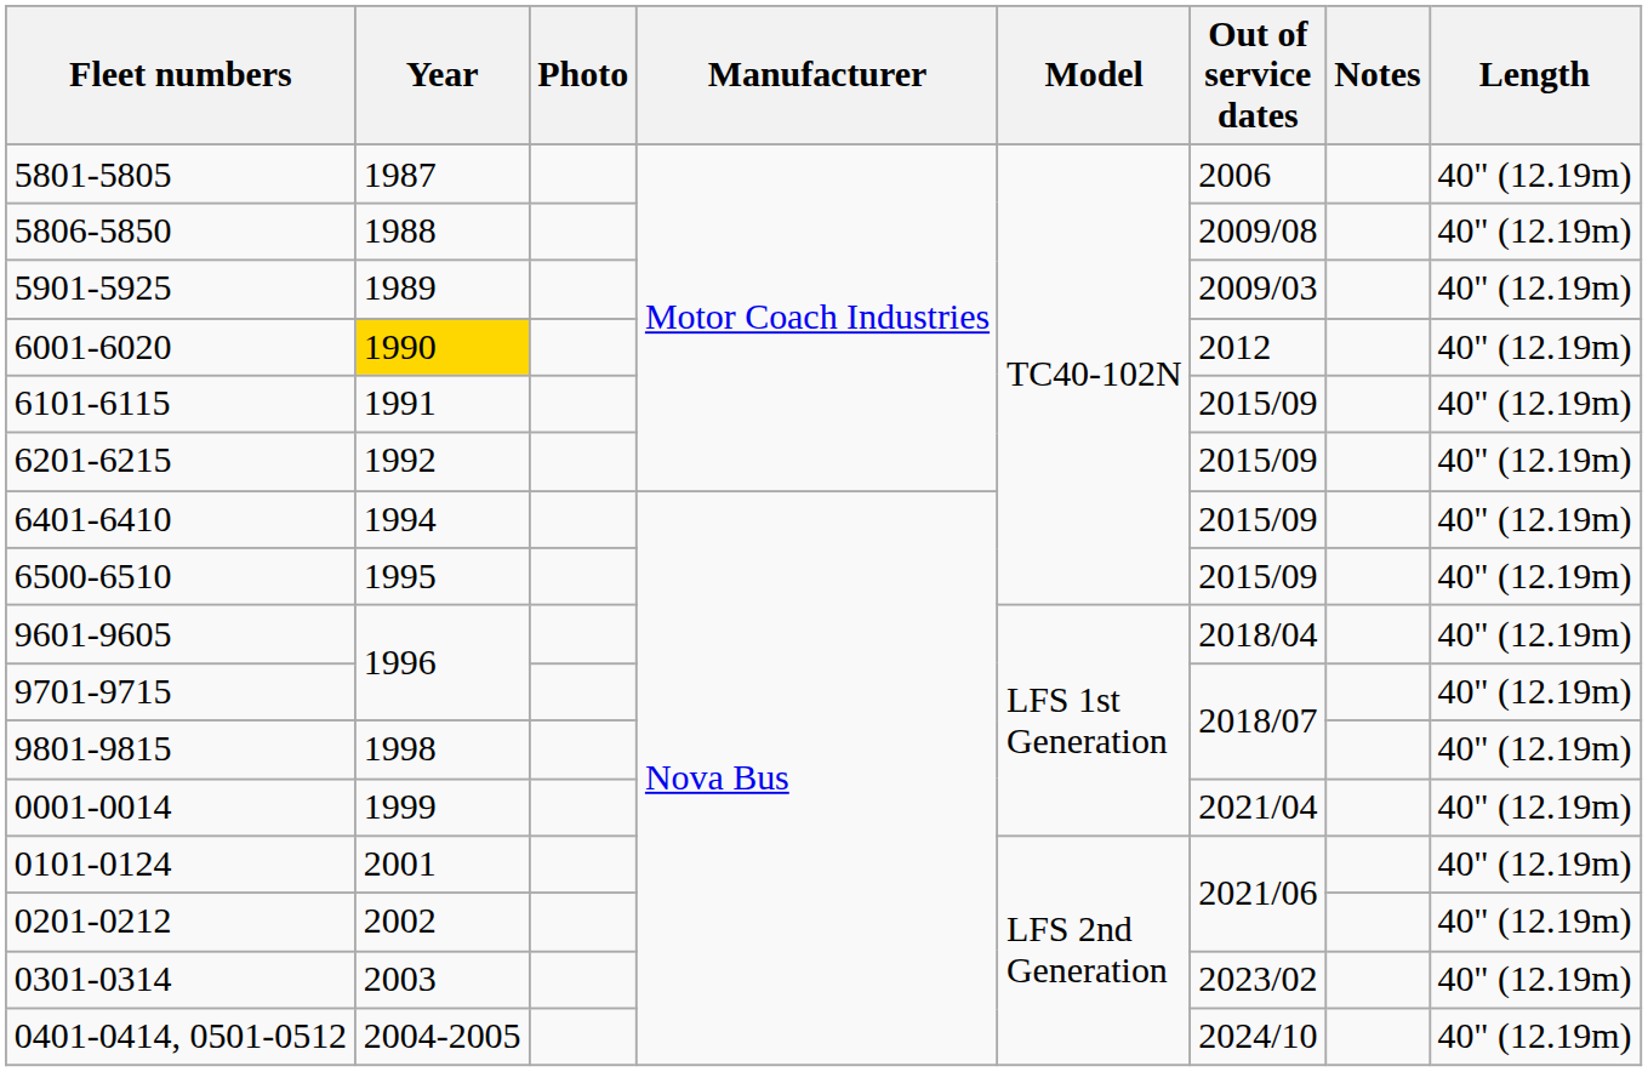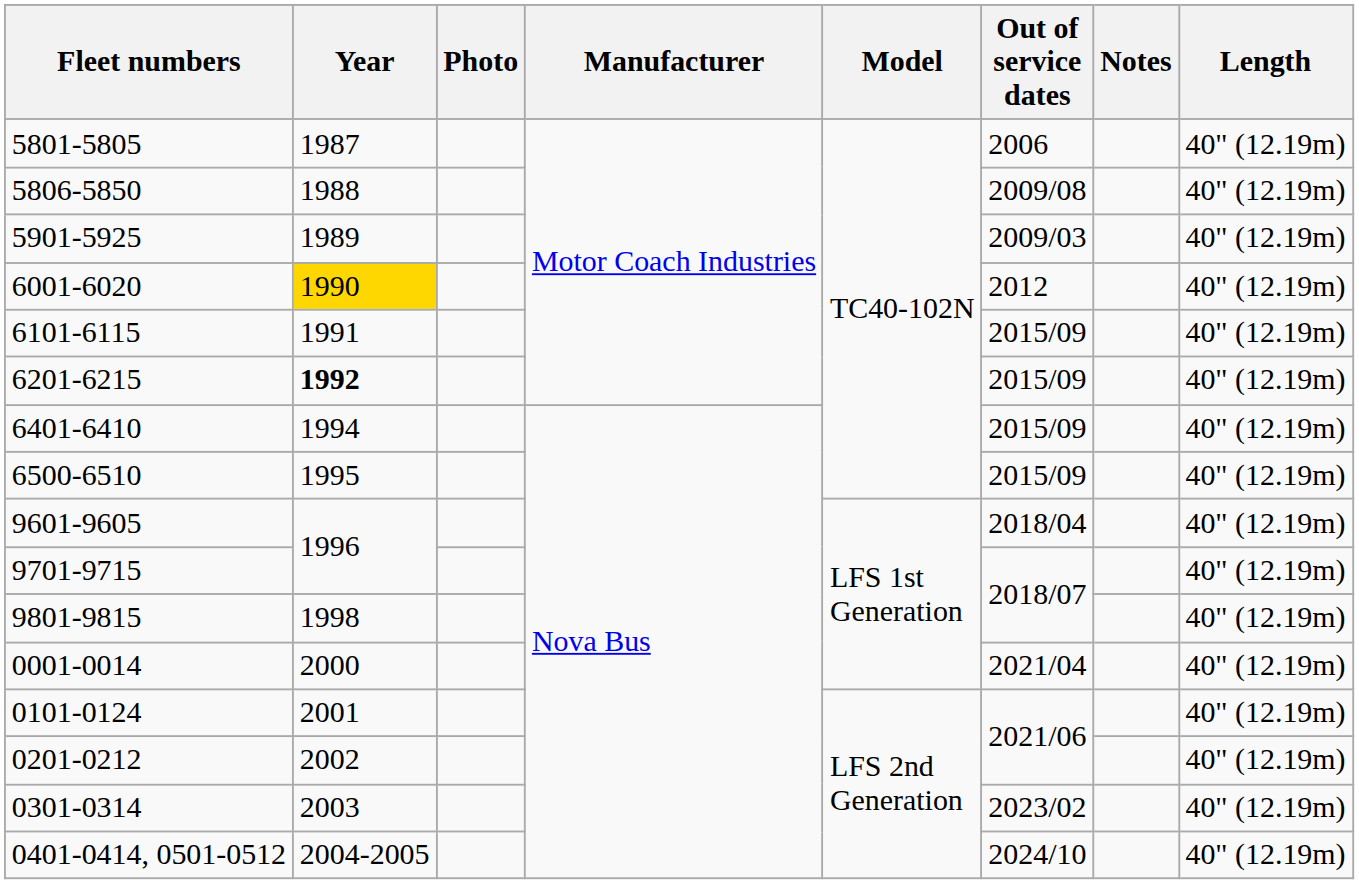 <table class="wikitable collapsible collapsed">
 <tr>
 <th>Fleet numbers</th>
 <th>Year</th>
 <th>Photo</th>
 <th>Manufacturer</th>
 <th>Model</th>
 <th>Out of <br> service <br> dates</th>
 <th>Notes</th>
 <th>Length</th>
 </tr>
 <tr>
 <td>5801-5805</td>
 <td>1987</td>
 <td></td>
 <td rowspan="6"><a href='#'>Motor Coach Industries</a></td>
 <td rowspan="8">TC40-102N</td>
 <td>2006</td>
 <td></td>
 <td>40" (12.19m)</td>
 </tr>
 <tr>
 <td>5806-5850</td>
 <td>1988</td>
 <td></td>
 <td>2009/08</td>
 <td></td>
 <td>40" (12.19m)</td>
 </tr>
 <tr>
 <td>5901-5925</td>
 <td>1989</td>
 <td></td>
 <td>2009/03</td>
 <td></td>
 <td>40" (12.19m)</td>
 </tr>
 <tr>
 <td>6001-6020</td>
 <td style="background: gold;">1990</td>
 <td></td>
 <td>2012</td>
 <td></td>
 <td>40" (12.19m)</td>
 </tr>
 <tr>
 <td>6101-6115</td>
 <td>1991</td>
 <td></td>
 <td>2015/09</td>
 <td></td>
 <td>40" (12.19m)</td>
 </tr>
 <tr>
 <td>6201-6215</td>
-<td>1992</td>
+<td><strong>1992</strong></td>
 <td></td>
 <td>2015/09</td>
 <td></td>
 <td>40" (12.19m)</td>
 </tr>
 <tr>
 <td>6401-6410</td>
 <td>1994</td>
 <td></td>
 <td rowspan="10"><a href='#'>Nova Bus</a></td>
 <td>2015/09</td>
 <td></td>
 <td>40" (12.19m)</td>
 </tr>
 <tr>
 <td>6500-6510</td>
 <td>1995</td>
 <td></td>
 <td>2015/09</td>
 <td></td>
 <td>40" (12.19m)</td>
 </tr>
 <tr>
 <td>9601-9605</td>
 <td rowspan="2">1996</td>
 <td></td>
 <td rowspan="4">LFS 1st <br> Generation</td>
 <td>2018/04</td>
 <td></td>
 <td>40" (12.19m)</td>
 </tr>
 <tr>
 <td>9701-9715</td>
 <td></td>
 <td rowspan=2>2018/07</td>
 <td></td>
 <td>40" (12.19m)</td>
 </tr>
 <tr>
 <td>9801-9815</td>
 <td>1998</td>
 <td></td>
 <td></td>
 <td>40" (12.19m)</td>
 </tr>
 <tr>
 <td>0001-0014</td>
-<td>1999</td>
+<td>2000</td>
 <td></td>
 <td>2021/04</td>
 <td></td>
 <td>40" (12.19m)</td>
 </tr>
 <tr>
 <td>0101-0124</td>
 <td>2001</td>
 <td></td>
 <td rowspan="4">LFS 2nd <br> Generation</td>
 <td rowspan="2">2021/06</td>
 <td></td>
 <td>40" (12.19m)</td>
 </tr>
 <tr>
 <td>0201-0212</td>
 <td>2002</td>
 <td></td>
 <td></td>
 <td>40" (12.19m)</td>
 </tr>
 <tr>
 <td>0301-0314</td>
 <td>2003</td>
 <td></td>
 <td>2023/02</td>
 <td></td>
 <td>40" (12.19m)</td>
 </tr>
 <tr>
 <td>0401-0414, 0501-0512</td>
 <td>2004-2005</td>
 <td></td>
 <td>2024/10</td>
 <td></td>
 <td>40" (12.19m)</td>
 </tr>
 </table>
